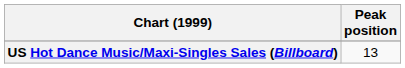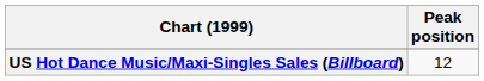 <table class="wikitable sortable plainrowheaders" style="text-align:center">
 <tr>
 <th>Chart (1999)</th>
 <th>Peak<br>position</th>
 </tr>
 <tr>
 </tr>
 <tr>
 </tr>
 <tr>
 <th scope="row">US <a href='#'>Hot Dance Music/Maxi-Singles Sales</a> (<em><a href='#'>Billboard</a></em>)</th>
-<td>13</td>
+<td>12</td>
 </tr>
 </table>
